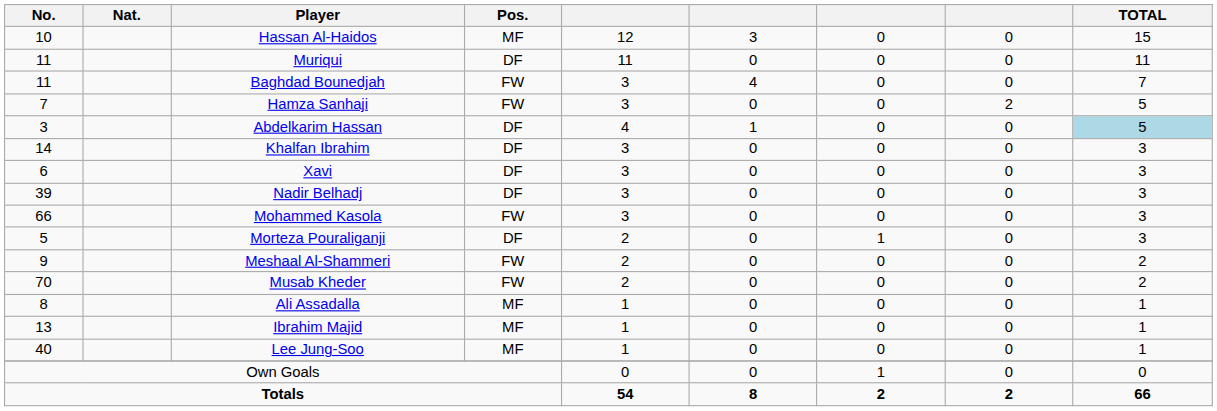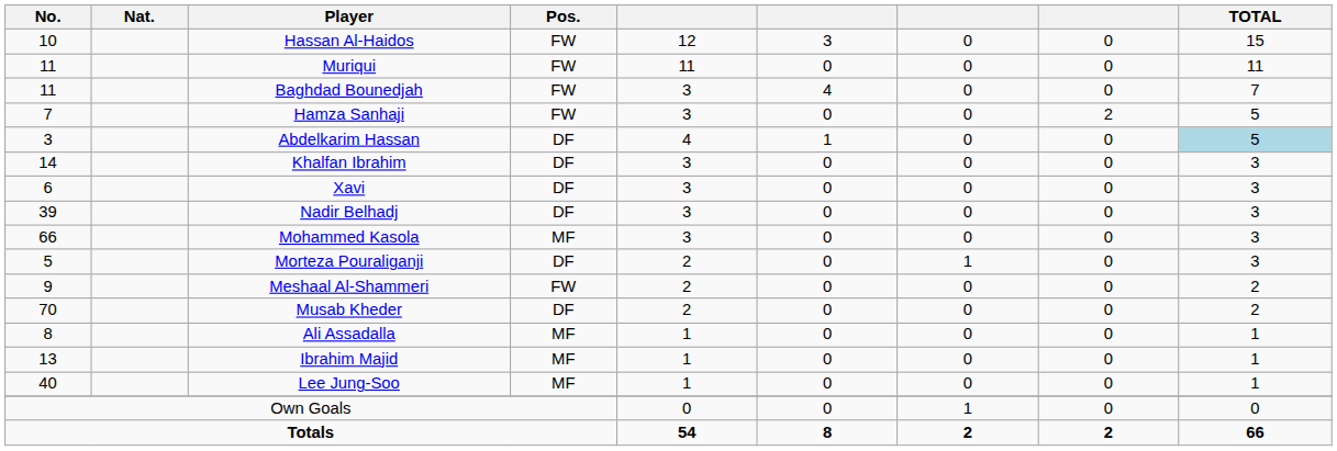 <table class="wikitable sortable alternance"  style="font-size:85%; text-align:center; line-height:14px; width:70%;">
 <tr>
 <th width=10>No.</th>
 <th width=10>Nat.</th>
 <th width=100>Player</th>
 <th width=10>Pos.</th>
 <th width=40></th>
 <th width=40></th>
 <th width=40></th>
 <th width=40></th>
 <th width=40>TOTAL</th>
 </tr>
 <tr>
 <td>10</td>
 <td></td>
 <td><a href='#'>Hassan Al-Haidos</a></td>
-<td>MF</td>
+<td>FW</td>
 <td>12</td>
 <td>3</td>
 <td>0</td>
 <td>0</td>
 <td>15</td>
 </tr>
 <tr>
 <td>11</td>
 <td></td>
 <td><a href='#'>Muriqui</a></td>
-<td>DF</td>
+<td>FW</td>
 <td>11</td>
 <td>0</td>
 <td>0</td>
 <td>0</td>
 <td>11</td>
 </tr>
 <tr>
 <td>11</td>
 <td></td>
 <td><a href='#'>Baghdad Bounedjah</a></td>
 <td>FW</td>
 <td>3</td>
 <td>4</td>
 <td>0</td>
 <td>0</td>
 <td>7</td>
 </tr>
 <tr>
 <td>7</td>
 <td></td>
 <td><a href='#'>Hamza Sanhaji</a></td>
 <td>FW</td>
 <td>3</td>
 <td>0</td>
 <td>0</td>
 <td>2</td>
 <td>5</td>
 </tr>
 <tr>
 <td>3</td>
 <td></td>
 <td><a href='#'>Abdelkarim Hassan</a></td>
 <td>DF</td>
 <td>4</td>
 <td>1</td>
 <td>0</td>
 <td>0</td>
 <td style="background: lightblue;">5</td>
 </tr>
 <tr>
 <td>14</td>
 <td></td>
 <td><a href='#'>Khalfan Ibrahim</a></td>
 <td>DF</td>
 <td>3</td>
 <td>0</td>
 <td>0</td>
 <td>0</td>
 <td>3</td>
 </tr>
 <tr>
 <td>6</td>
 <td></td>
 <td><a href='#'>Xavi</a></td>
 <td>DF</td>
 <td>3</td>
 <td>0</td>
 <td>0</td>
 <td>0</td>
 <td>3</td>
 </tr>
 <tr>
 <td>39</td>
 <td></td>
 <td><a href='#'>Nadir Belhadj</a></td>
 <td>DF</td>
 <td>3</td>
 <td>0</td>
 <td>0</td>
 <td>0</td>
 <td>3</td>
 </tr>
 <tr>
 <td>66</td>
 <td></td>
 <td><a href='#'>Mohammed Kasola</a></td>
-<td>FW</td>
+<td>MF</td>
 <td>3</td>
 <td>0</td>
 <td>0</td>
 <td>0</td>
 <td>3</td>
 </tr>
 <tr>
 <td>5</td>
 <td></td>
 <td><a href='#'>Morteza Pouraliganji</a></td>
 <td>DF</td>
 <td>2</td>
 <td>0</td>
 <td>1</td>
 <td>0</td>
 <td>3</td>
 </tr>
 <tr>
 <td>9</td>
 <td></td>
 <td><a href='#'>Meshaal Al-Shammeri</a></td>
 <td>FW</td>
 <td>2</td>
 <td>0</td>
 <td>0</td>
 <td>0</td>
 <td>2</td>
 </tr>
 <tr>
 <td>70</td>
 <td></td>
 <td><a href='#'>Musab Kheder</a></td>
-<td>FW</td>
+<td>DF</td>
 <td>2</td>
 <td>0</td>
 <td>0</td>
 <td>0</td>
 <td>2</td>
 </tr>
 <tr>
 <td>8</td>
 <td></td>
 <td><a href='#'>Ali Assadalla</a></td>
 <td>MF</td>
 <td>1</td>
 <td>0</td>
 <td>0</td>
 <td>0</td>
 <td>1</td>
 </tr>
 <tr>
 <td>13</td>
 <td></td>
 <td><a href='#'>Ibrahim Majid</a></td>
 <td>MF</td>
 <td>1</td>
 <td>0</td>
 <td>0</td>
 <td>0</td>
 <td>1</td>
 </tr>
 <tr>
 <td>40</td>
 <td></td>
 <td><a href='#'>Lee Jung-Soo</a></td>
 <td>MF</td>
 <td>1</td>
 <td>0</td>
 <td>0</td>
 <td>0</td>
 <td>1</td>
 </tr>
 <tr>
 </tr>
 <tr class="sortbottom">
 <td colspan="4">Own Goals</td>
 <td>0</td>
 <td>0</td>
 <td>1</td>
 <td>0</td>
 <td>0</td>
 </tr>
 <tr class="sortbottom">
 <td colspan="4"><strong>Totals</strong></td>
 <td><strong>54</strong></td>
 <td><strong>8</strong></td>
 <td><strong>2</strong></td>
 <td><strong>2</strong></td>
 <td><strong>66</strong></td>
 </tr>
 </table>
